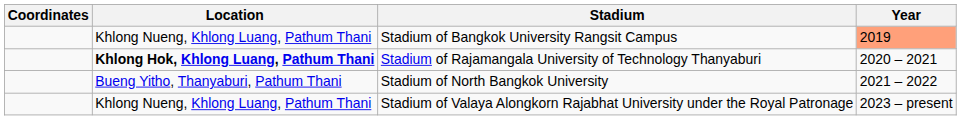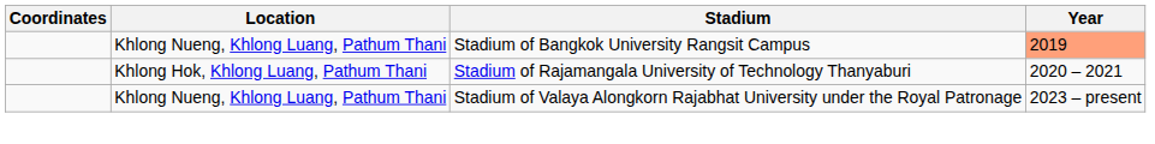 <table class="wikitable sortable">
 <tr>
 <th>Coordinates</th>
 <th>Location</th>
 <th>Stadium</th>
 <th>Year</th>
 </tr>
 <tr>
 <td></td>
 <td>Khlong Nueng, <a href='#'>Khlong Luang</a>, <a href='#'>Pathum Thani</a></td>
 <td>Stadium of Bangkok University Rangsit Campus</td>
 <td style="background: lightsalmon;">2019</td>
 </tr>
 <tr>
 <td></td>
-<td><strong>Khlong Hok, <a href='#'>Khlong Luang</a>, <a href='#'>Pathum Thani</a></strong></td>
+<td>Khlong Hok, <a href='#'>Khlong Luang</a>, <a href='#'>Pathum Thani</a></td>
 <td><a href='#'>Stadium</a> of Rajamangala University of Technology Thanyaburi</td>
 <td>2020 – 2021</td>
-</tr>
-<tr>
-<td></td>
-<td><a href='#'>Bueng Yitho</a>, <a href='#'>Thanyaburi</a>, <a href='#'>Pathum Thani</a></td>
-<td>Stadium of North Bangkok University</td>
-<td>2021 – 2022</td>
 </tr>
 <tr>
 <td></td>
 <td>Khlong Nueng, <a href='#'>Khlong Luang</a>, <a href='#'>Pathum Thani</a></td>
 <td>Stadium of Valaya Alongkorn Rajabhat University under the Royal Patronage</td>
 <td>2023 – present</td>
 </tr>
 </table>
